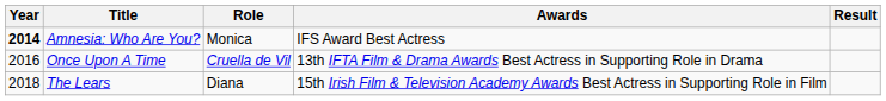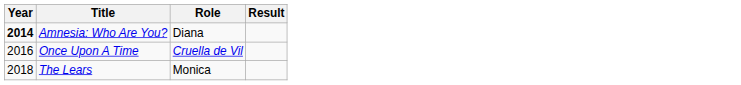 <table class="wikitable sortable">
 <tr>
 <th>Year</th>
 <th>Title</th>
 <th>Role</th>
-<th>Awards</th>
 <th>Result</th>
 </tr>
 <tr>
 <td><strong>2014</strong></td>
 <td><em><a href='#'>Amnesia: Who Are You?</a></em></td>
-<td>Monica</td>
-<td>IFS Award Best Actress</td>
+<td>Diana</td>
 <td></td>
 </tr>
 <tr>
 <td>2016</td>
 <td><em><a href='#'>Once Upon A Time</a></em></td>
 <td><em><a href='#'>Cruella de Vil</a></em></td>
-<td>13th <em><a href='#'>IFTA Film & Drama Awards</a></em> Best Actress in Supporting Role in Drama</td>
 <td></td>
 </tr>
 <tr>
 <td>2018</td>
 <td><em><a href='#'>The Lears</a></em></td>
-<td>Diana</td>
-<td>15th <em><a href='#'>Irish Film & Television Academy Awards</a></em> Best Actress in Supporting Role in Film</td>
+<td>Monica</td>
 <td></td>
 </tr>
 </table>
